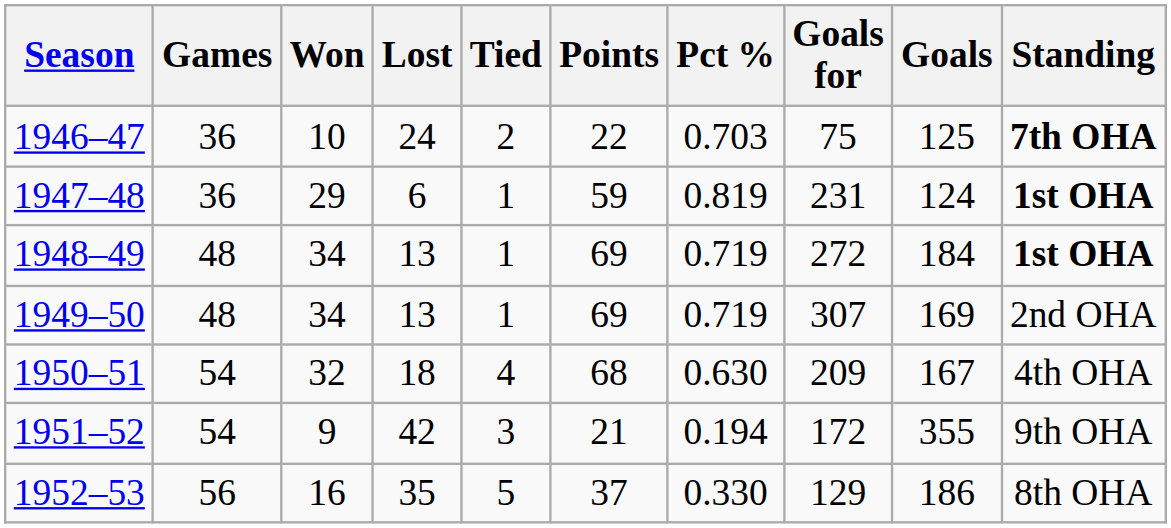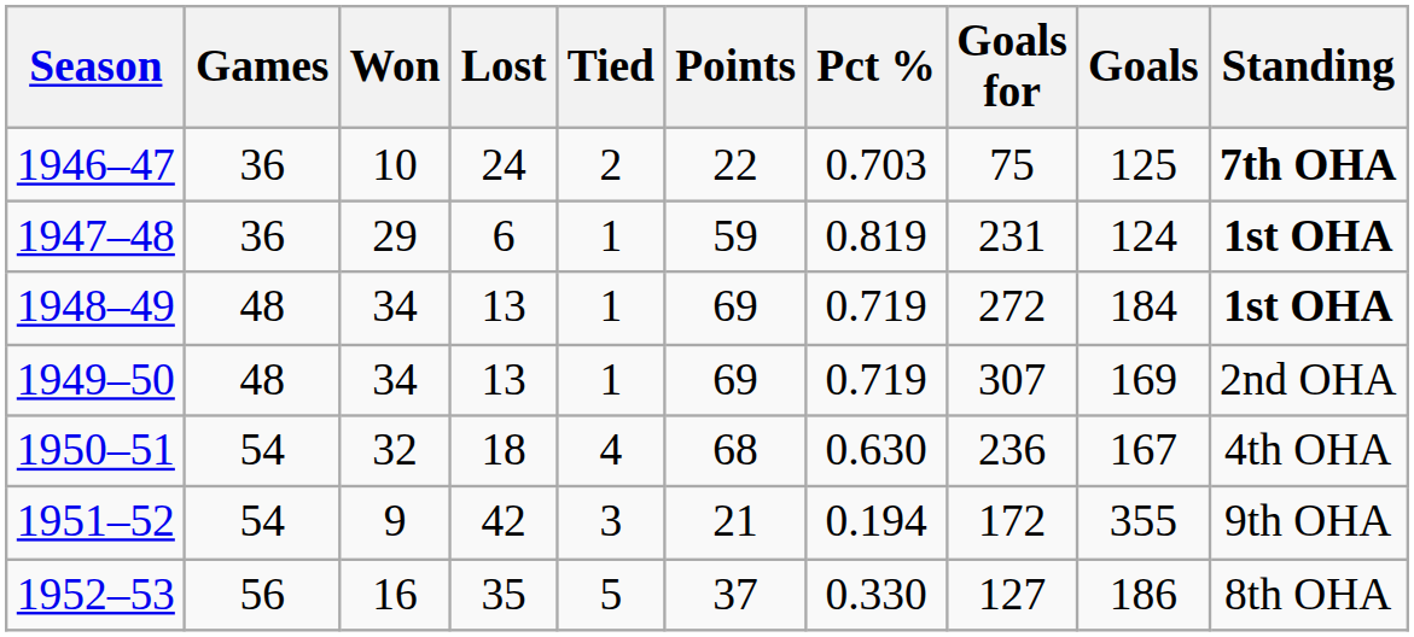 <table class="wikitable" style="text-align:center">
 <tr>
 <th><a href='#'>Season</a></th>
 <th>Games</th>
 <th>Won</th>
 <th>Lost</th>
 <th>Tied</th>
 <th>Points</th>
 <th>Pct %</th>
 <th>Goals<br>for</th>
 <th>Goals<br></th>
 <th>Standing</th>
 </tr>
 <tr>
 <td><a href='#'>1946–47</a></td>
 <td>36</td>
 <td>10</td>
 <td>24</td>
 <td>2</td>
 <td>22</td>
 <td>0.703</td>
 <td>75</td>
 <td>125</td>
 <td><strong>7th OHA</strong></td>
 </tr>
 <tr>
 <td><a href='#'>1947–48</a></td>
 <td>36</td>
 <td>29</td>
 <td>6</td>
 <td>1</td>
 <td>59</td>
 <td>0.819</td>
 <td>231</td>
 <td>124</td>
 <td><strong>1st OHA</strong></td>
 </tr>
 <tr>
 <td><a href='#'>1948–49</a></td>
 <td>48</td>
 <td>34</td>
 <td>13</td>
 <td>1</td>
 <td>69</td>
 <td>0.719</td>
 <td>272</td>
 <td>184</td>
 <td><strong>1st OHA</strong></td>
 </tr>
 <tr>
 <td><a href='#'>1949–50</a></td>
 <td>48</td>
 <td>34</td>
 <td>13</td>
 <td>1</td>
 <td>69</td>
 <td>0.719</td>
 <td>307</td>
 <td>169</td>
 <td>2nd OHA</td>
 </tr>
 <tr>
 <td><a href='#'>1950–51</a></td>
 <td>54</td>
 <td>32</td>
 <td>18</td>
 <td>4</td>
 <td>68</td>
 <td>0.630</td>
-<td>209</td>
+<td>236</td>
 <td>167</td>
 <td>4th OHA</td>
 </tr>
 <tr>
 <td><a href='#'>1951–52</a></td>
 <td>54</td>
 <td>9</td>
 <td>42</td>
 <td>3</td>
 <td>21</td>
 <td>0.194</td>
 <td>172</td>
 <td>355</td>
 <td>9th OHA</td>
 </tr>
 <tr>
 <td><a href='#'>1952–53</a></td>
 <td>56</td>
 <td>16</td>
 <td>35</td>
 <td>5</td>
 <td>37</td>
 <td>0.330</td>
-<td>129</td>
+<td>127</td>
 <td>186</td>
 <td>8th OHA</td>
 </tr>
 </table>
